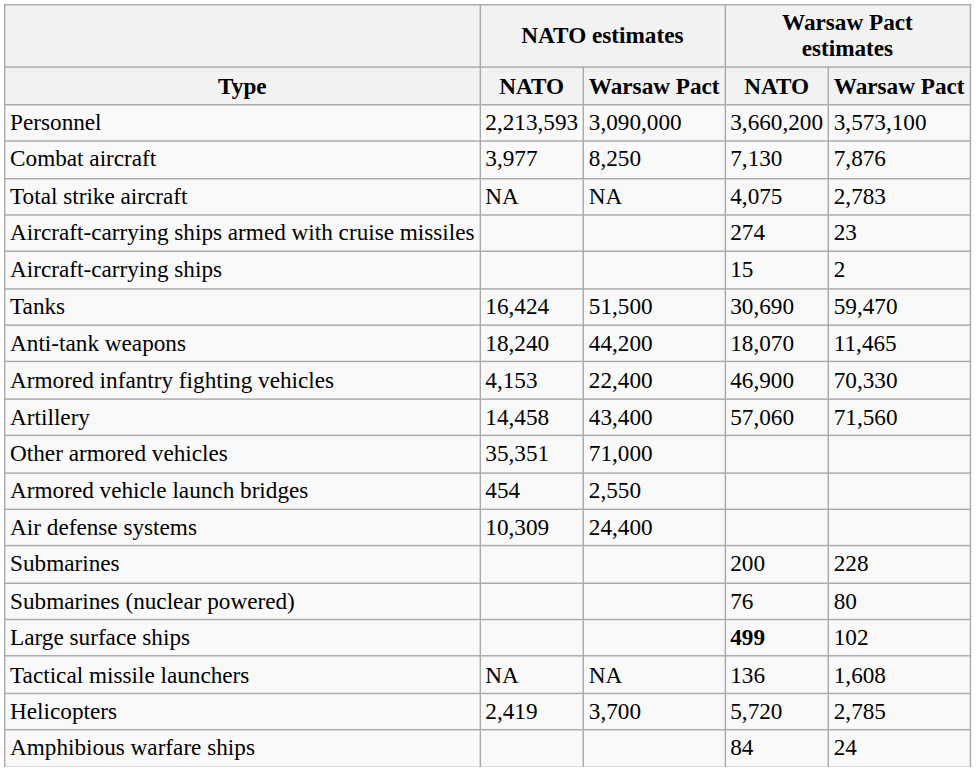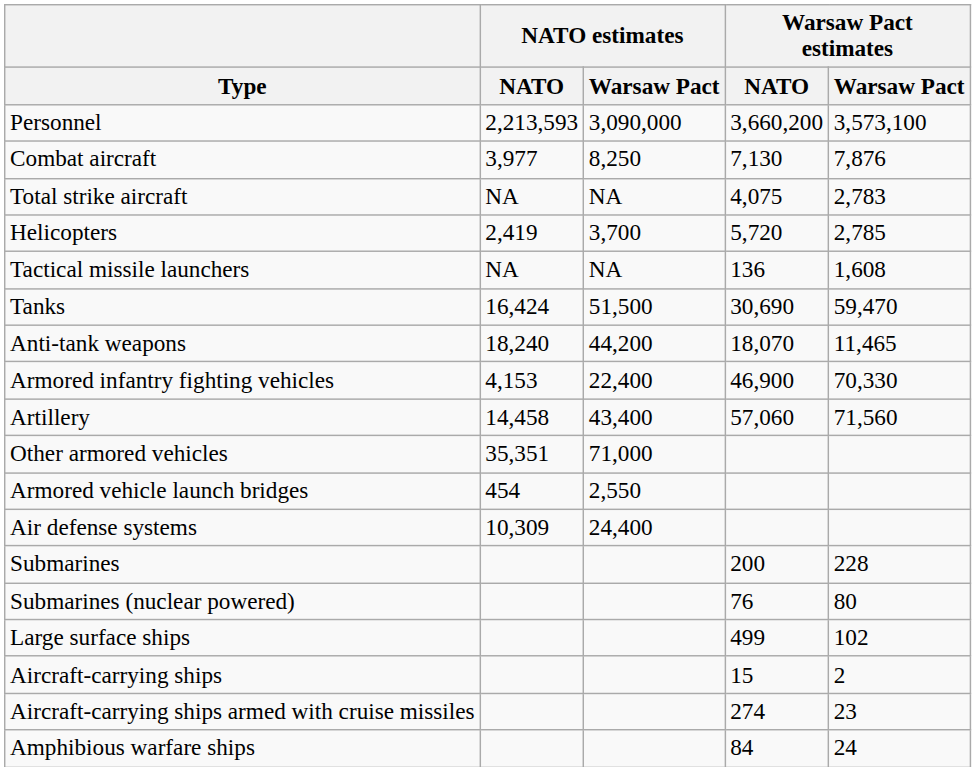 <table class="wikitable">
 <tr>
 <th></th>
 <th colspan="2">NATO estimates</th>
 <th colspan="2">Warsaw Pact<br>estimates</th>
 </tr>
 <tr>
 <th>Type</th>
 <th>NATO</th>
 <th>Warsaw Pact</th>
 <th>NATO</th>
 <th>Warsaw Pact</th>
 </tr>
 <tr>
 <td>Personnel</td>
 <td>2,213,593</td>
 <td>3,090,000</td>
 <td>3,660,200</td>
 <td>3,573,100</td>
 </tr>
 <tr>
 <td>Combat aircraft</td>
 <td>3,977</td>
 <td>8,250</td>
 <td>7,130</td>
 <td>7,876</td>
 </tr>
 <tr>
 <td>Total strike aircraft</td>
 <td>NA</td>
 <td>NA</td>
 <td>4,075</td>
 <td>2,783</td>
 </tr>
 <tr>
-<td>Aircraft-carrying ships armed with cruise missiles</td>
-<td></td>
-<td></td>
-<td>274</td>
-<td>23</td>
+<td>Helicopters</td>
+<td>2,419</td>
+<td>3,700</td>
+<td>5,720</td>
+<td>2,785</td>
 </tr>
 <tr>
-<td>Aircraft-carrying ships</td>
-<td></td>
-<td></td>
-<td>15</td>
-<td>2</td>
+<td>Tactical missile launchers</td>
+<td>NA</td>
+<td>NA</td>
+<td>136</td>
+<td>1,608</td>
 </tr>
 <tr>
 <td>Tanks</td>
 <td>16,424</td>
 <td>51,500</td>
 <td>30,690</td>
 <td>59,470</td>
 </tr>
 <tr>
 <td>Anti-tank weapons</td>
 <td>18,240</td>
 <td>44,200</td>
 <td>18,070</td>
 <td>11,465</td>
 </tr>
 <tr>
 <td>Armored infantry fighting vehicles</td>
 <td>4,153</td>
 <td>22,400</td>
 <td>46,900</td>
 <td>70,330</td>
 </tr>
 <tr>
 <td>Artillery</td>
 <td>14,458</td>
 <td>43,400</td>
 <td>57,060</td>
 <td>71,560</td>
 </tr>
 <tr>
 <td>Other armored vehicles</td>
 <td>35,351</td>
 <td>71,000</td>
 <td></td>
 <td></td>
 </tr>
 <tr>
 <td>Armored vehicle launch bridges</td>
 <td>454</td>
 <td>2,550</td>
 <td></td>
 <td></td>
 </tr>
 <tr>
 <td>Air defense systems</td>
 <td>10,309</td>
 <td>24,400</td>
 <td></td>
 <td></td>
 </tr>
 <tr>
 <td>Submarines</td>
 <td></td>
 <td></td>
 <td>200</td>
 <td>228</td>
 </tr>
 <tr>
 <td>Submarines (nuclear powered)</td>
 <td></td>
 <td></td>
 <td>76</td>
 <td>80</td>
 </tr>
 <tr>
 <td>Large surface ships</td>
 <td></td>
 <td></td>
-<td><strong>499</strong></td>
+<td>499</td>
 <td>102</td>
 </tr>
 <tr>
-<td>Tactical missile launchers</td>
-<td>NA</td>
-<td>NA</td>
-<td>136</td>
-<td>1,608</td>
+<td>Aircraft-carrying ships</td>
+<td></td>
+<td></td>
+<td>15</td>
+<td>2</td>
 </tr>
 <tr>
-<td>Helicopters</td>
-<td>2,419</td>
-<td>3,700</td>
-<td>5,720</td>
-<td>2,785</td>
+<td>Aircraft-carrying ships armed with cruise missiles</td>
+<td></td>
+<td></td>
+<td>274</td>
+<td>23</td>
 </tr>
 <tr>
 <td>Amphibious warfare ships</td>
 <td></td>
 <td></td>
 <td>84</td>
 <td>24</td>
 </tr>
 </table>
